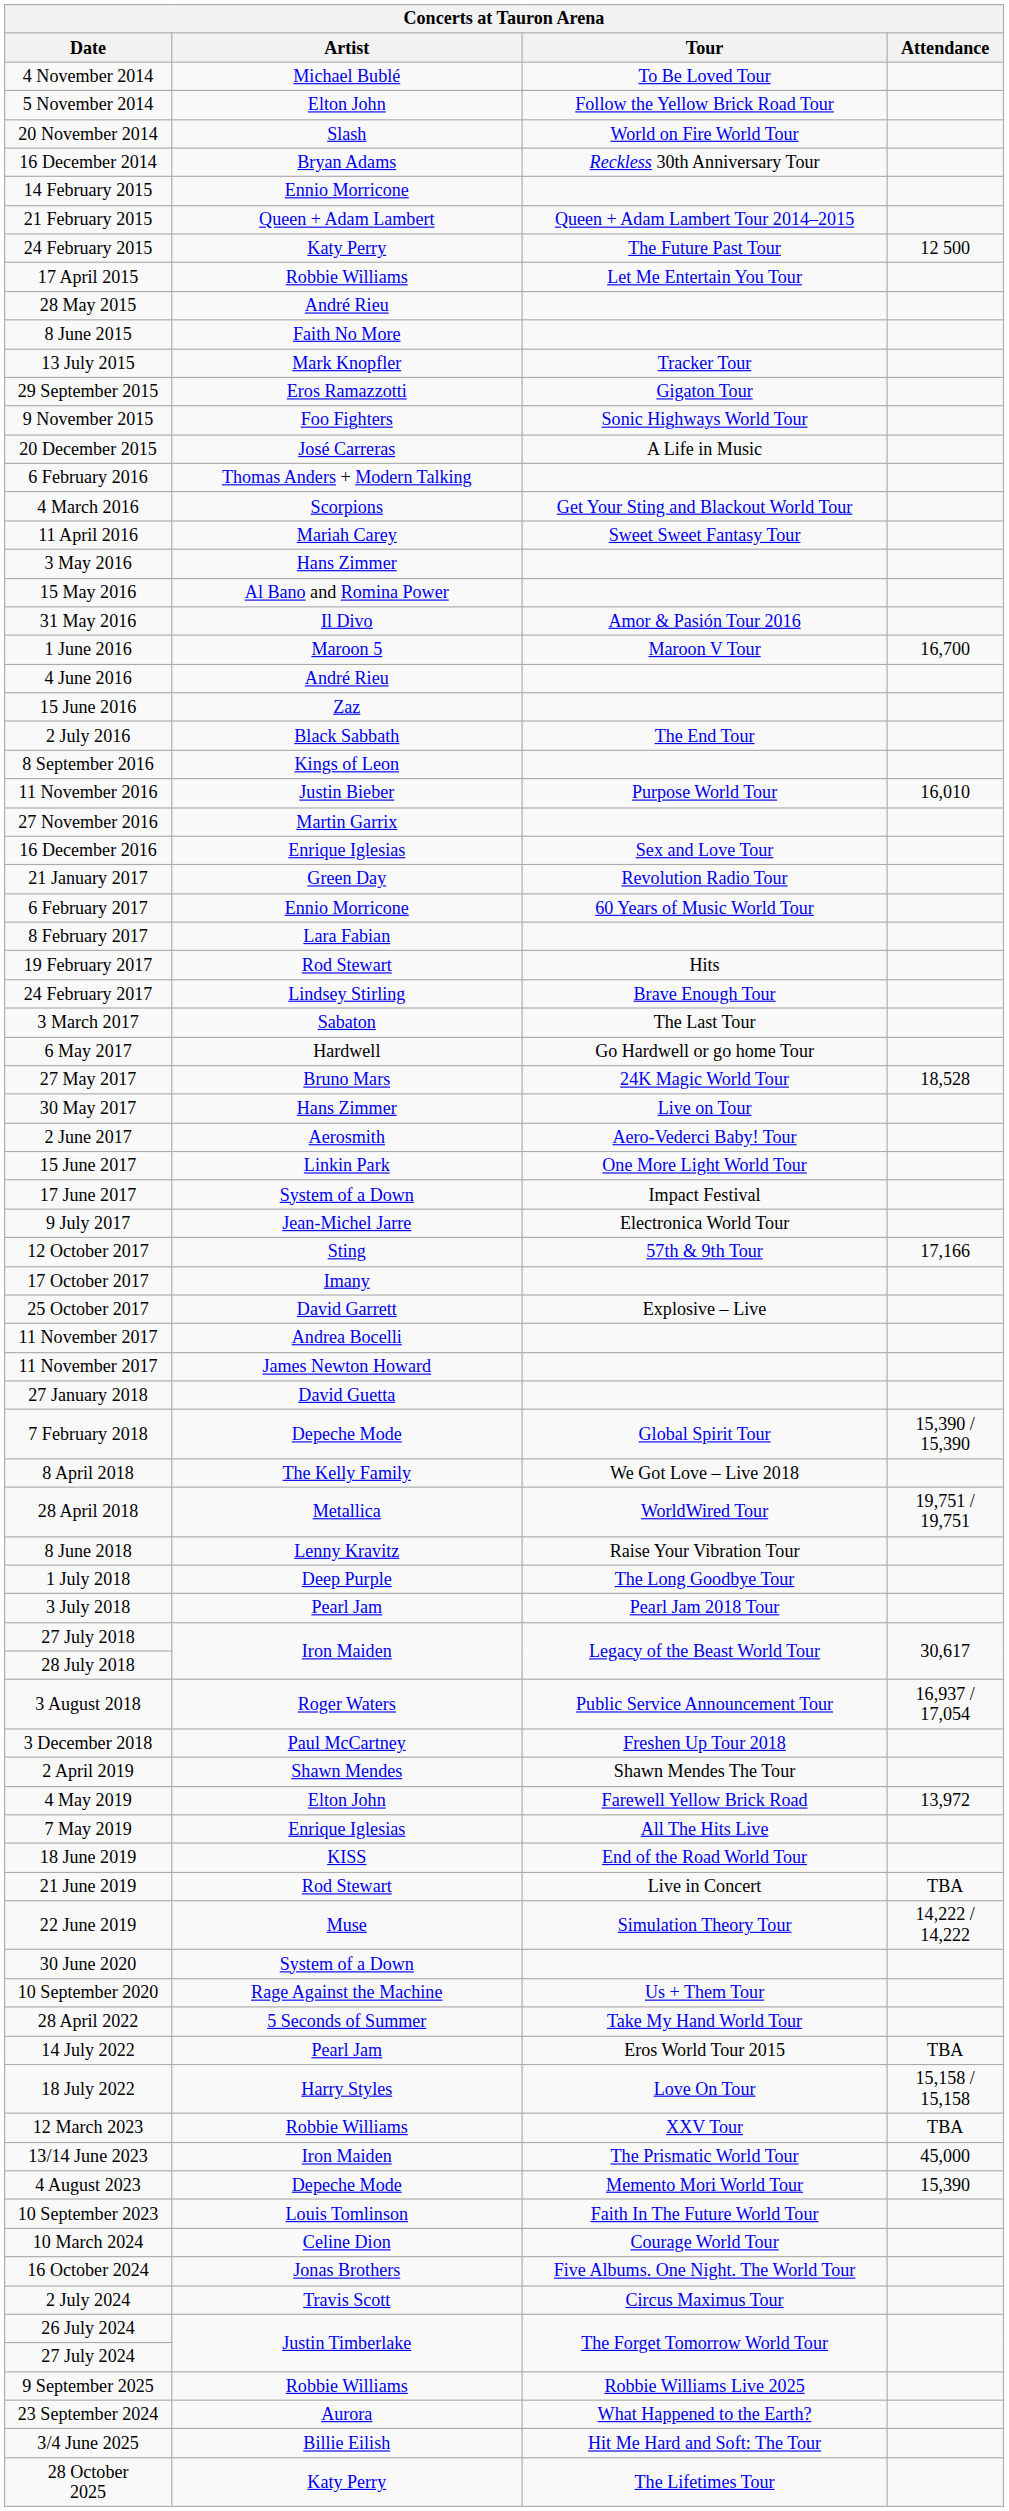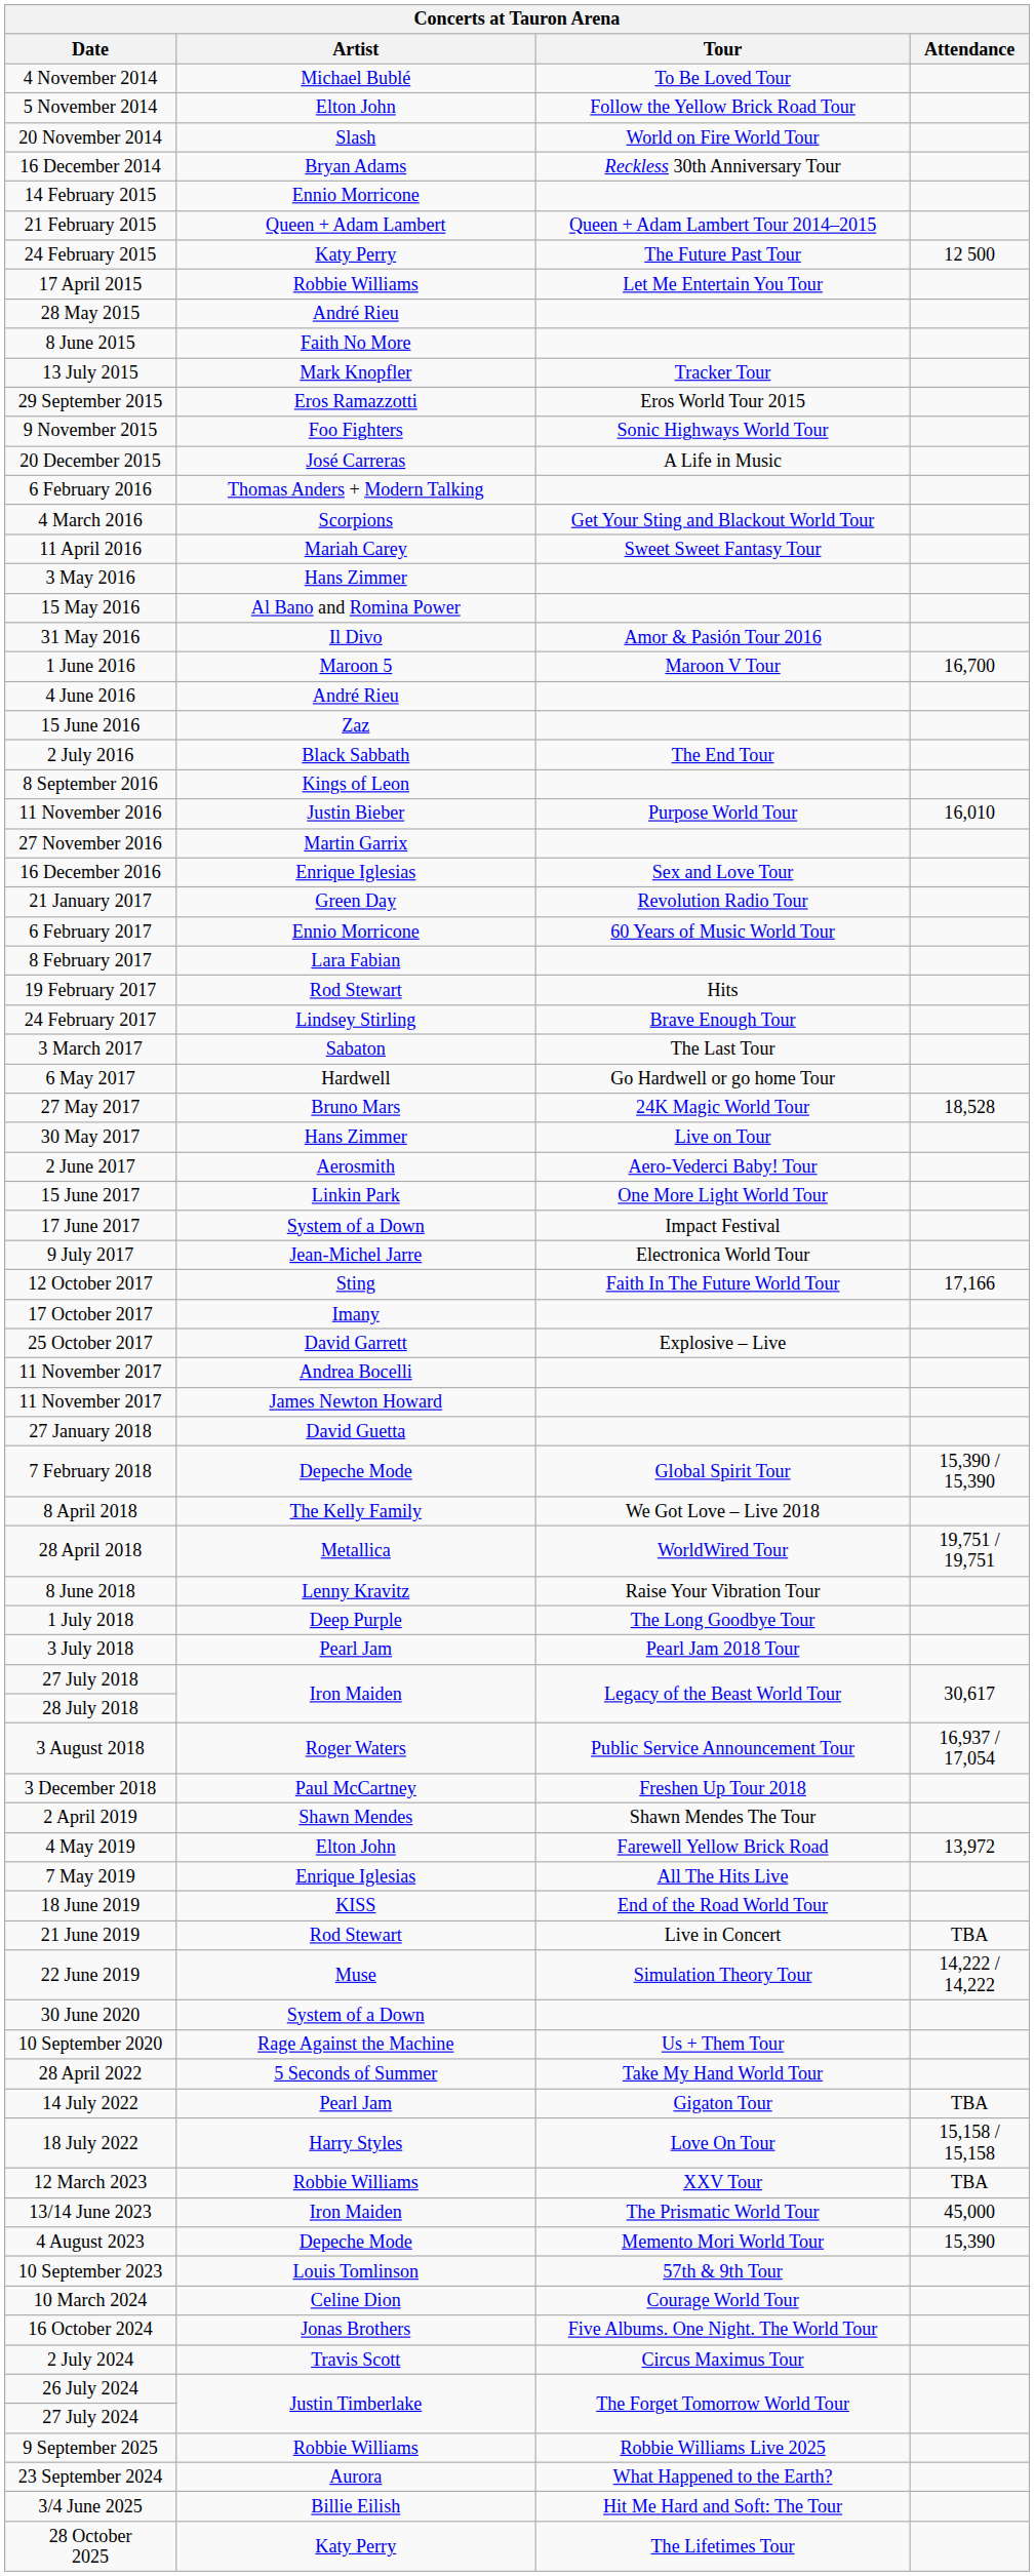 <table class="wikitable collapsible" width=70% style="text-align:center;">
 <tr>
 <th scope="col" colspan="4">Concerts at Tauron Arena</th>
 </tr>
 <tr>
 <th width="160" scope="col">Date</th>
 <th width="365" scope="col">Artist</th>
 <th width="375" scope="col">Tour</th>
 <th width="100" scope="col">Attendance</th>
 </tr>
 <tr>
 <td>4 November 2014</td>
 <td><a href='#'>Michael Bublé</a></td>
 <td><a href='#'>To Be Loved Tour</a></td>
 <td></td>
 </tr>
 <tr>
 <td>5 November 2014</td>
 <td><a href='#'>Elton John</a></td>
 <td><a href='#'>Follow the Yellow Brick Road Tour</a></td>
 <td></td>
 </tr>
 <tr>
 <td>20 November 2014</td>
 <td><a href='#'>Slash</a></td>
 <td><a href='#'>World on Fire World Tour</a></td>
 <td></td>
 </tr>
 <tr>
 <td>16 December 2014</td>
 <td><a href='#'>Bryan Adams</a></td>
 <td><em><a href='#'>Reckless</a></em> 30th Anniversary Tour</td>
 <td></td>
 </tr>
 <tr>
 <td>14 February 2015</td>
 <td><a href='#'>Ennio Morricone</a></td>
 <td></td>
 <td></td>
 </tr>
 <tr>
 <td>21 February 2015</td>
 <td><a href='#'>Queen + Adam Lambert</a></td>
 <td><a href='#'>Queen + Adam Lambert Tour 2014–2015</a></td>
 <td></td>
 </tr>
 <tr>
 <td>24 February 2015</td>
 <td><a href='#'>Katy Perry</a></td>
 <td><a href='#'>The Future Past Tour</a></td>
 <td>12 500</td>
 </tr>
 <tr>
 <td>17 April 2015</td>
 <td><a href='#'>Robbie Williams</a></td>
 <td><a href='#'>Let Me Entertain You Tour</a></td>
 <td></td>
 </tr>
 <tr>
 <td>28 May 2015</td>
 <td><a href='#'>André Rieu</a></td>
 <td></td>
 <td></td>
 </tr>
 <tr>
 <td>8 June 2015</td>
 <td><a href='#'>Faith No More</a></td>
 <td></td>
 <td></td>
 </tr>
 <tr>
 <td>13 July 2015</td>
 <td><a href='#'>Mark Knopfler</a></td>
 <td><a href='#'>Tracker Tour</a></td>
 <td></td>
 </tr>
 <tr>
 <td>29 September 2015</td>
 <td><a href='#'>Eros Ramazzotti</a></td>
-<td><a href='#'>Gigaton Tour</a></td>
+<td>Eros World Tour 2015</td>
 <td></td>
 </tr>
 <tr>
 <td>9 November 2015</td>
 <td><a href='#'>Foo Fighters</a></td>
 <td><a href='#'>Sonic Highways World Tour</a></td>
 <td></td>
 </tr>
 <tr>
 <td>20 December 2015</td>
 <td><a href='#'>José Carreras</a></td>
 <td>A Life in Music</td>
 <td></td>
 </tr>
 <tr>
 <td>6 February 2016</td>
 <td><a href='#'>Thomas Anders</a> + <a href='#'>Modern Talking</a></td>
 <td></td>
 <td></td>
 </tr>
 <tr>
 <td>4 March 2016</td>
 <td><a href='#'>Scorpions</a></td>
 <td><a href='#'>Get Your Sting and Blackout World Tour</a></td>
 <td></td>
 </tr>
 <tr>
 <td>11 April 2016</td>
 <td><a href='#'>Mariah Carey</a></td>
 <td><a href='#'>Sweet Sweet Fantasy Tour</a></td>
 <td></td>
 </tr>
 <tr>
 <td>3 May 2016</td>
 <td><a href='#'>Hans Zimmer</a></td>
 <td></td>
 <td></td>
 </tr>
 <tr>
 <td>15 May 2016</td>
 <td><a href='#'>Al Bano</a> and <a href='#'>Romina Power</a></td>
 <td></td>
 <td></td>
 </tr>
 <tr>
 <td>31 May 2016</td>
 <td><a href='#'>Il Divo</a></td>
 <td><a href='#'>Amor & Pasión Tour 2016</a></td>
 <td></td>
 </tr>
 <tr>
 <td>1 June 2016</td>
 <td><a href='#'>Maroon 5</a></td>
 <td><a href='#'>Maroon V Tour</a></td>
 <td>16,700</td>
 </tr>
 <tr>
 <td>4 June 2016</td>
 <td><a href='#'>André Rieu</a></td>
 <td></td>
 <td></td>
 </tr>
 <tr>
 <td>15 June 2016</td>
 <td><a href='#'>Zaz</a></td>
 <td></td>
 <td></td>
 </tr>
 <tr>
 <td>2 July 2016</td>
 <td><a href='#'>Black Sabbath</a></td>
 <td><a href='#'>The End Tour</a></td>
 <td></td>
 </tr>
 <tr>
 <td>8 September 2016</td>
 <td><a href='#'>Kings of Leon</a></td>
 <td></td>
 <td></td>
 </tr>
 <tr>
 <td>11 November 2016</td>
 <td><a href='#'>Justin Bieber</a></td>
 <td><a href='#'>Purpose World Tour</a></td>
 <td>16,010</td>
 </tr>
 <tr>
 <td>27 November 2016</td>
 <td><a href='#'>Martin Garrix</a></td>
 <td></td>
 <td></td>
 </tr>
 <tr>
 <td>16 December 2016</td>
 <td><a href='#'>Enrique Iglesias</a></td>
 <td><a href='#'>Sex and Love Tour</a></td>
 <td></td>
 </tr>
 <tr>
 <td>21 January 2017</td>
 <td><a href='#'>Green Day</a></td>
 <td><a href='#'>Revolution Radio Tour</a></td>
 <td></td>
 </tr>
 <tr>
 <td>6 February 2017</td>
 <td><a href='#'>Ennio Morricone</a></td>
 <td><a href='#'>60 Years of Music World Tour</a></td>
 <td></td>
 </tr>
 <tr>
 <td>8 February 2017</td>
 <td><a href='#'>Lara Fabian</a></td>
 <td></td>
 <td></td>
 </tr>
 <tr>
 <td>19 February 2017</td>
 <td><a href='#'>Rod Stewart</a></td>
 <td>Hits</td>
 <td></td>
 </tr>
 <tr>
 <td>24 February 2017</td>
 <td><a href='#'>Lindsey Stirling</a></td>
 <td><a href='#'>Brave Enough Tour</a></td>
 <td></td>
 </tr>
 <tr>
 <td>3 March 2017</td>
 <td><a href='#'>Sabaton</a></td>
 <td>The Last Tour</td>
 <td></td>
 </tr>
 <tr>
 <td>6 May 2017</td>
 <td>Hardwell</td>
 <td>Go Hardwell or go home Tour</td>
 <td></td>
 </tr>
 <tr>
 <td>27 May 2017</td>
 <td><a href='#'>Bruno Mars</a></td>
 <td><a href='#'>24K Magic World Tour</a></td>
 <td>18,528</td>
 </tr>
 <tr>
 <td>30 May 2017</td>
 <td><a href='#'>Hans Zimmer</a></td>
 <td><a href='#'>Live on Tour</a></td>
 <td></td>
 </tr>
 <tr>
 <td>2 June 2017</td>
 <td><a href='#'>Aerosmith</a></td>
 <td><a href='#'>Aero-Vederci Baby! Tour</a></td>
 <td></td>
 </tr>
 <tr>
 <td>15 June 2017</td>
 <td><a href='#'>Linkin Park</a></td>
 <td><a href='#'>One More Light World Tour</a></td>
 <td></td>
 </tr>
 <tr>
 <td>17 June 2017</td>
 <td><a href='#'>System of a Down</a></td>
 <td>Impact Festival</td>
 <td></td>
 </tr>
 <tr>
 <td>9 July 2017</td>
 <td><a href='#'>Jean-Michel Jarre</a></td>
 <td>Electronica World Tour</td>
 <td></td>
 </tr>
 <tr>
 <td>12 October 2017</td>
 <td><a href='#'>Sting</a></td>
-<td><a href='#'>57th & 9th Tour</a></td>
+<td><a href='#'>Faith In The Future World Tour</a></td>
 <td>17,166</td>
 </tr>
 <tr>
 <td>17 October 2017</td>
 <td><a href='#'>Imany</a></td>
 <td></td>
 <td></td>
 </tr>
 <tr>
 <td>25 October 2017</td>
 <td><a href='#'>David Garrett</a></td>
 <td>Explosive – Live</td>
 <td></td>
 </tr>
 <tr>
 <td>11 November 2017</td>
 <td><a href='#'>Andrea Bocelli</a></td>
 <td></td>
 <td></td>
 </tr>
 <tr>
 <td>11 November 2017</td>
 <td><a href='#'>James Newton Howard</a></td>
 <td></td>
 <td></td>
 </tr>
 <tr>
 <td>27 January 2018</td>
 <td><a href='#'>David Guetta</a></td>
 <td></td>
 <td></td>
 </tr>
 <tr>
 <td>7 February 2018</td>
 <td><a href='#'>Depeche Mode</a></td>
 <td><a href='#'>Global Spirit Tour</a></td>
 <td>15,390 / 15,390</td>
 </tr>
 <tr>
 <td>8 April 2018</td>
 <td><a href='#'>The Kelly Family</a></td>
 <td>We Got Love – Live 2018</td>
 <td></td>
 </tr>
 <tr>
 <td>28 April 2018</td>
 <td><a href='#'>Metallica</a></td>
 <td><a href='#'>WorldWired Tour</a></td>
 <td>19,751 / 19,751</td>
 </tr>
 <tr>
 <td>8 June 2018</td>
 <td><a href='#'>Lenny Kravitz</a></td>
 <td>Raise Your Vibration Tour</td>
 <td></td>
 </tr>
 <tr>
 <td>1 July 2018</td>
 <td><a href='#'>Deep Purple</a></td>
 <td><a href='#'>The Long Goodbye Tour</a></td>
 <td></td>
 </tr>
 <tr>
 <td>3 July 2018</td>
 <td><a href='#'>Pearl Jam</a></td>
 <td><a href='#'>Pearl Jam 2018 Tour</a></td>
 <td></td>
 </tr>
 <tr>
 <td>27 July 2018</td>
 <td rowspan="2"><a href='#'>Iron Maiden</a></td>
 <td rowspan="2"><a href='#'>Legacy of the Beast World Tour</a></td>
 <td rowspan="2">30,617</td>
 </tr>
 <tr>
 <td>28 July 2018</td>
 </tr>
 <tr>
 <td>3 August 2018</td>
 <td><a href='#'>Roger Waters</a></td>
 <td><a href='#'>Public Service Announcement Tour</a></td>
 <td>16,937 / 17,054</td>
 </tr>
 <tr>
 <td>3 December 2018</td>
 <td><a href='#'>Paul McCartney</a></td>
 <td><a href='#'>Freshen Up Tour 2018</a></td>
 <td></td>
 </tr>
 <tr>
 <td>2 April 2019</td>
 <td><a href='#'>Shawn Mendes</a></td>
 <td>Shawn Mendes The Tour</td>
 <td></td>
 </tr>
 <tr>
 <td>4 May 2019</td>
 <td><a href='#'>Elton John</a></td>
 <td><a href='#'>Farewell Yellow Brick Road</a></td>
 <td>13,972</td>
 </tr>
 <tr>
 <td>7 May 2019</td>
 <td><a href='#'>Enrique Iglesias</a></td>
 <td><a href='#'>All The Hits Live</a></td>
 <td></td>
 </tr>
 <tr>
 <td>18 June 2019</td>
 <td><a href='#'>KISS</a></td>
 <td><a href='#'>End of the Road World Tour</a></td>
 <td></td>
 </tr>
 <tr>
 <td>21 June 2019</td>
 <td><a href='#'>Rod Stewart</a></td>
 <td>Live in Concert</td>
 <td>TBA</td>
 </tr>
 <tr>
 <td>22 June 2019</td>
 <td><a href='#'>Muse</a></td>
 <td><a href='#'>Simulation Theory Tour</a></td>
 <td>14,222 / 14,222</td>
 </tr>
 <tr>
 <td>30 June 2020</td>
 <td><a href='#'>System of a Down</a></td>
 <td></td>
 <td></td>
 </tr>
 <tr>
 <td>10 September 2020</td>
 <td><a href='#'>Rage Against the Machine</a></td>
 <td><a href='#'>Us + Them Tour</a></td>
 <td></td>
 </tr>
 <tr>
 <td>28 April 2022</td>
 <td><a href='#'>5 Seconds of Summer</a></td>
 <td><a href='#'>Take My Hand World Tour</a></td>
 <td></td>
 </tr>
 <tr>
 <td>14 July 2022</td>
 <td><a href='#'>Pearl Jam</a></td>
-<td>Eros World Tour 2015</td>
+<td><a href='#'>Gigaton Tour</a></td>
 <td>TBA</td>
 </tr>
 <tr>
 <td>18 July 2022</td>
 <td><a href='#'>Harry Styles</a></td>
 <td><a href='#'>Love On Tour</a></td>
 <td>15,158 / 15,158</td>
 </tr>
 <tr>
 <td>12 March 2023</td>
 <td><a href='#'>Robbie Williams</a></td>
 <td><a href='#'>XXV Tour</a></td>
 <td>TBA</td>
 </tr>
 <tr>
 <td>13/14 June 2023</td>
 <td><a href='#'>Iron Maiden</a></td>
 <td><a href='#'>The Prismatic World Tour</a></td>
 <td>45,000</td>
 </tr>
 <tr>
 <td>4 August 2023</td>
 <td><a href='#'>Depeche Mode</a></td>
 <td><a href='#'>Memento Mori World Tour</a></td>
 <td>15,390</td>
 </tr>
 <tr>
 <td>10 September 2023</td>
 <td><a href='#'>Louis Tomlinson</a></td>
-<td><a href='#'>Faith In The Future World Tour</a></td>
+<td><a href='#'>57th & 9th Tour</a></td>
 <td></td>
 </tr>
 <tr>
 <td>10 March 2024</td>
 <td><a href='#'>Celine Dion</a></td>
 <td><a href='#'>Courage World Tour</a></td>
 <td></td>
 </tr>
 <tr>
 <td>16 October 2024</td>
 <td><a href='#'>Jonas Brothers</a></td>
 <td><a href='#'>Five Albums. One Night. The World Tour</a></td>
 <td></td>
 </tr>
 <tr>
 <td>2 July 2024</td>
 <td><a href='#'>Travis Scott</a></td>
 <td><a href='#'>Circus Maximus Tour</a></td>
 <td></td>
 </tr>
 <tr>
 <td>26 July 2024</td>
 <td rowspan=2><a href='#'>Justin Timberlake</a></td>
 <td rowspan=2><a href='#'>The Forget Tomorrow World Tour</a></td>
 <td rowspan=2></td>
 </tr>
 <tr>
 <td>27 July 2024</td>
 </tr>
 <tr>
 <td>9 September 2025</td>
 <td><a href='#'>Robbie Williams</a></td>
 <td><a href='#'>Robbie Williams Live 2025</a></td>
 <td></td>
 </tr>
 <tr>
 <td>23 September 2024</td>
 <td><a href='#'>Aurora</a></td>
 <td><a href='#'>What Happened to the Earth?</a></td>
 <td></td>
 </tr>
 <tr>
 <td>3/4 June 2025</td>
 <td><a href='#'>Billie Eilish</a></td>
 <td><a href='#'>Hit Me Hard and Soft: The Tour</a></td>
 <td></td>
 </tr>
 <tr>
 <td>28 October<br>2025</td>
 <td><a href='#'>Katy Perry</a></td>
 <td><a href='#'>The Lifetimes Tour</a></td>
 <td></td>
 </tr>
 </table>
